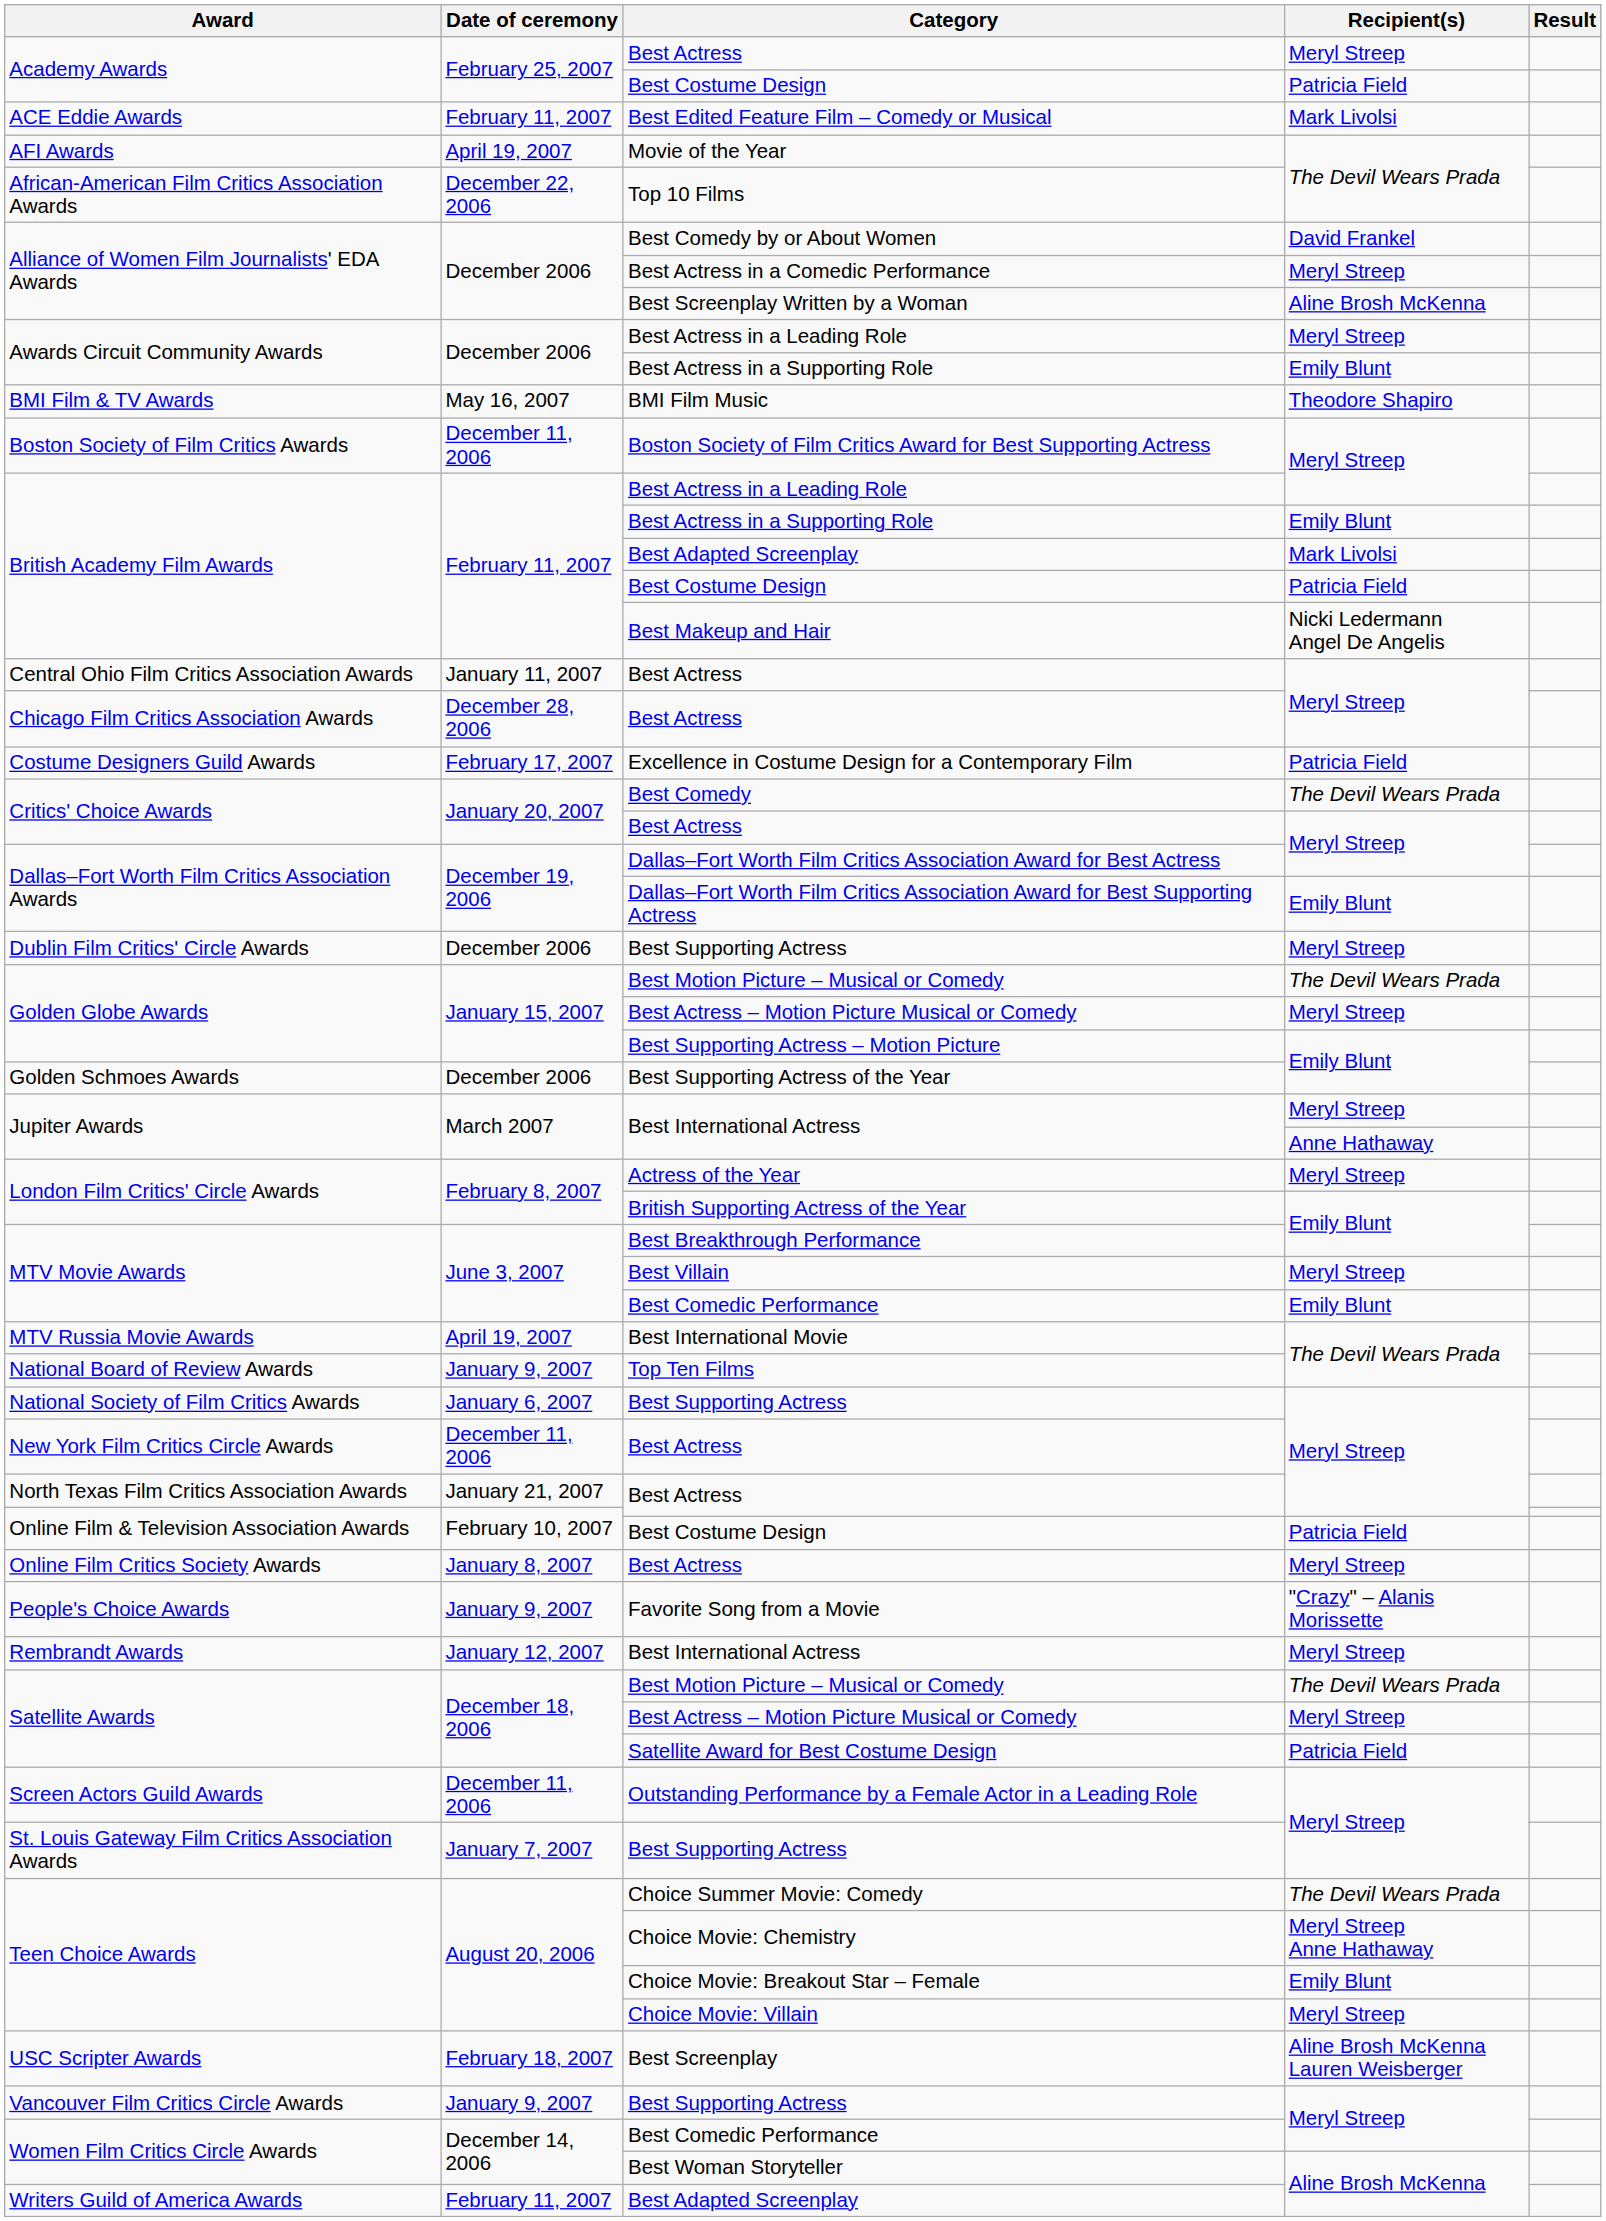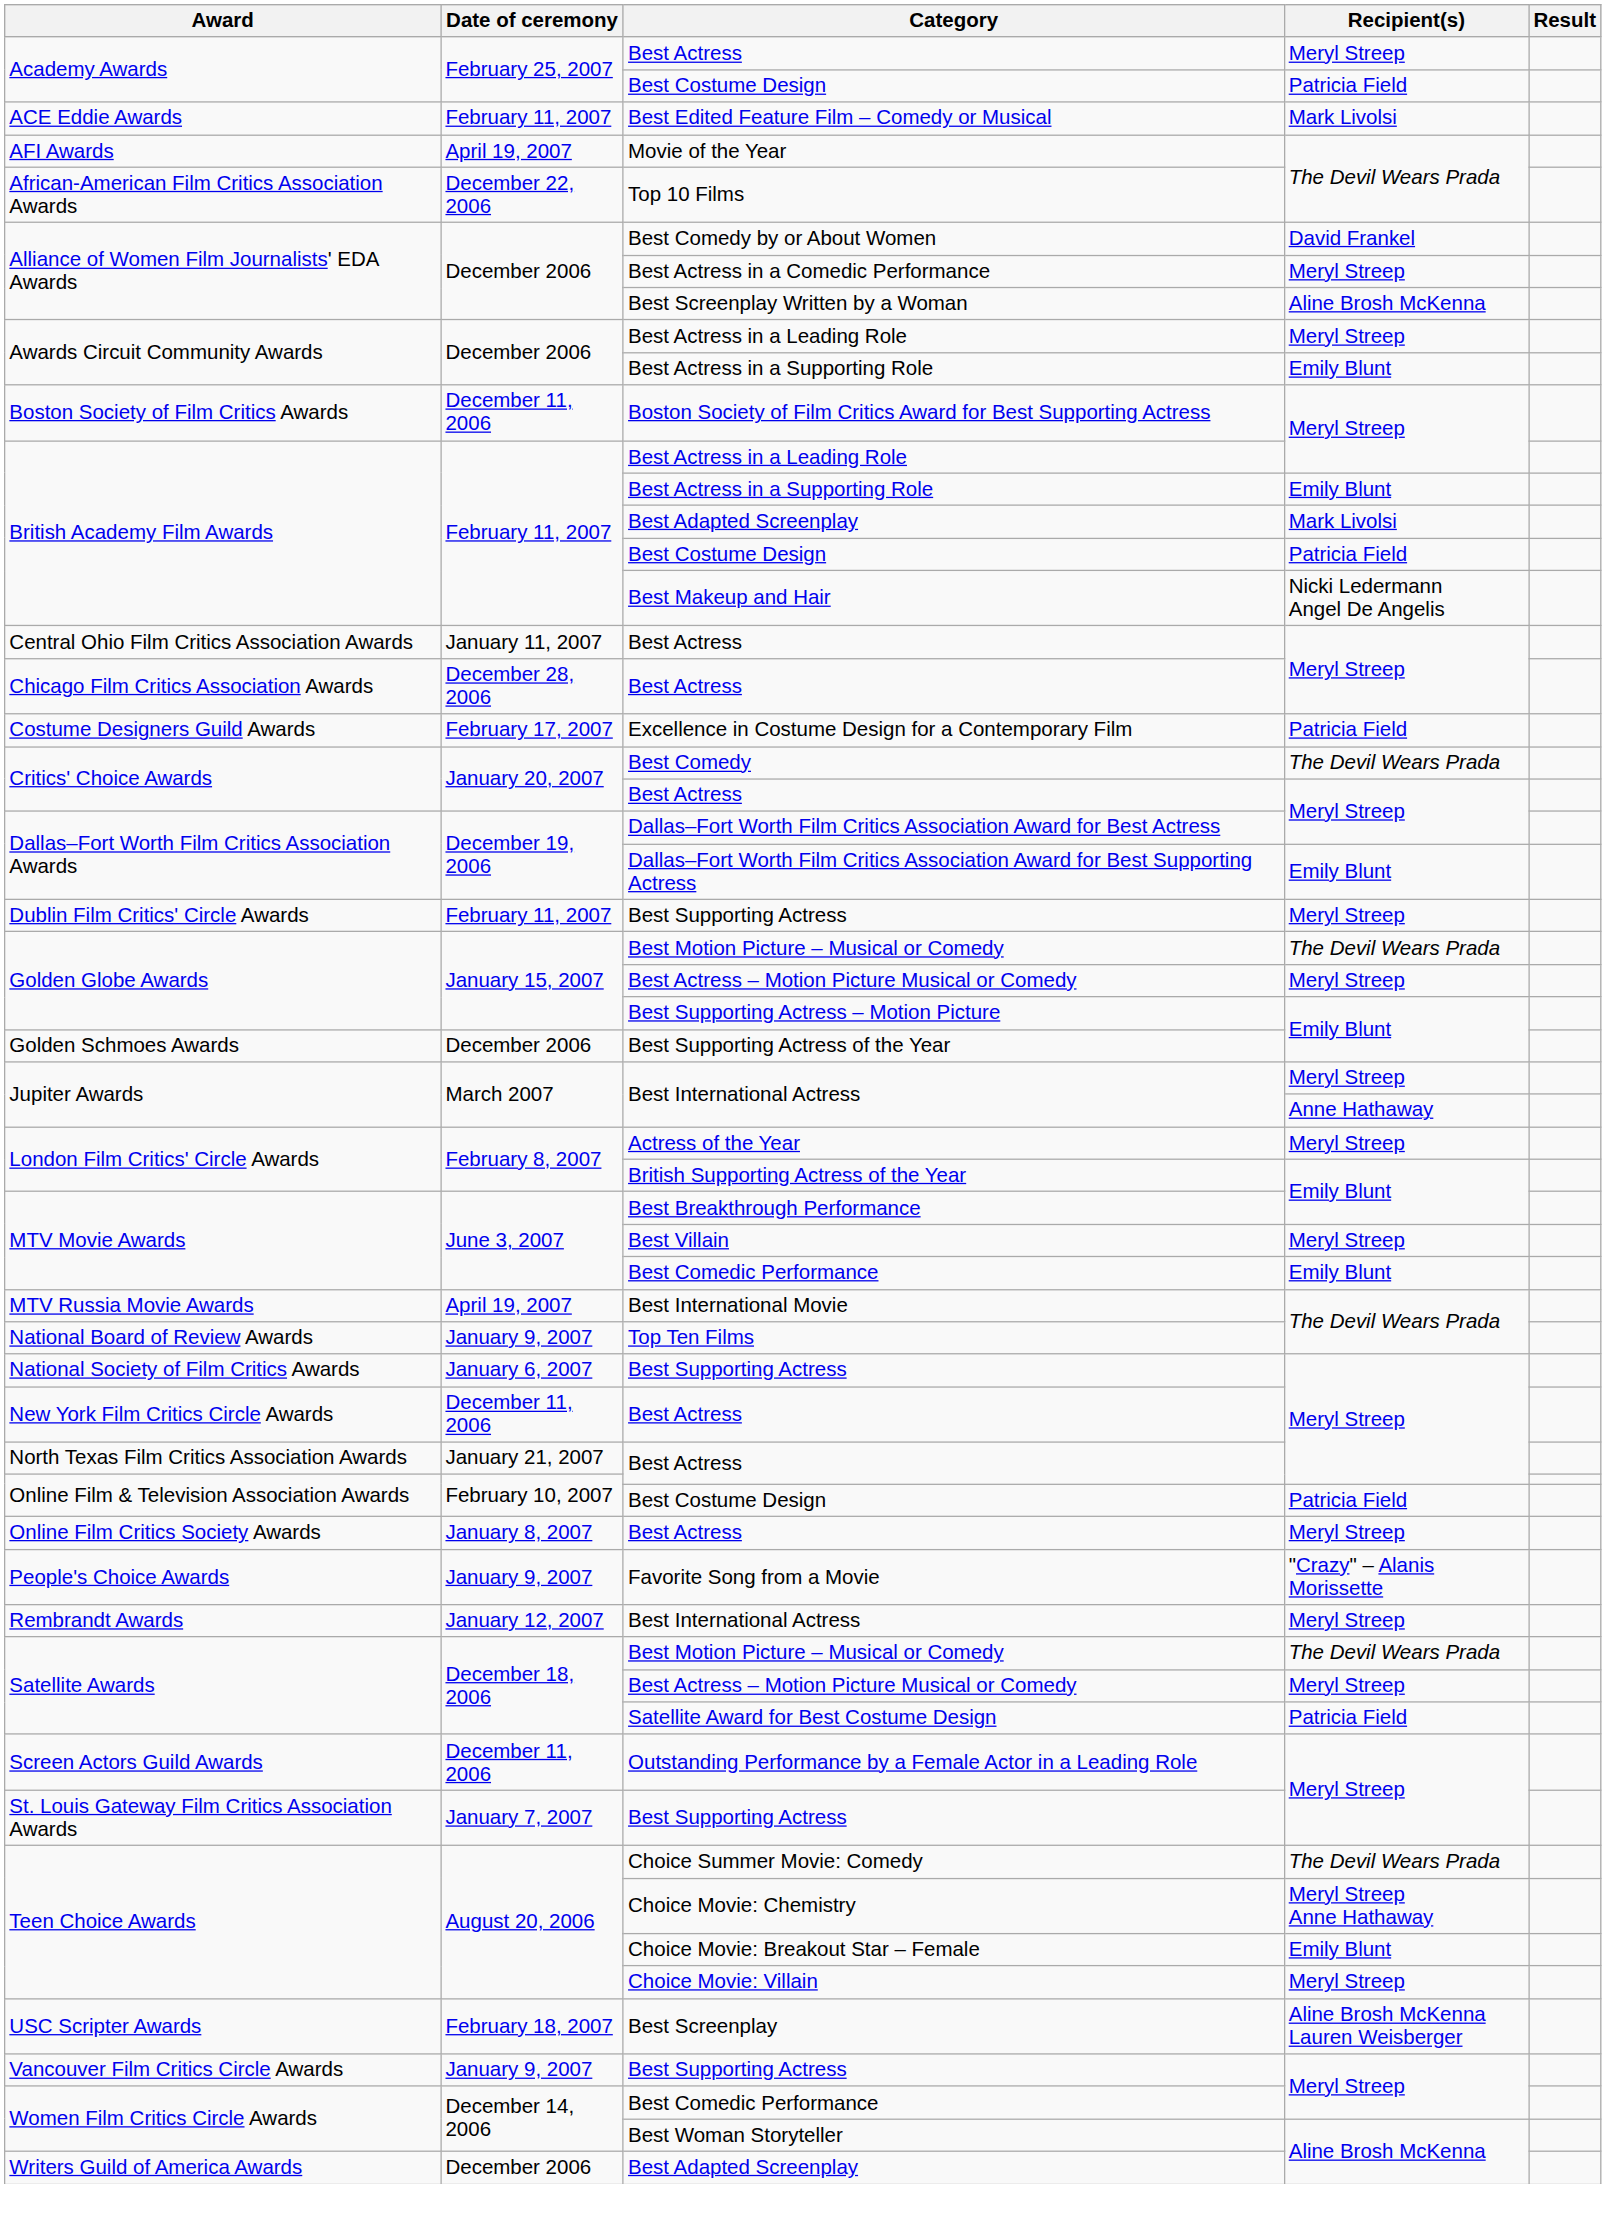 <table class="wikitable sortable">
 <tr style="background:#ccc; text-align:center;">
 <th>Award</th>
 <th>Date of ceremony</th>
 <th>Category</th>
 <th>Recipient(s)</th>
 <th>Result</th>
 </tr>
 <tr>
 <td rowspan="2"><a href='#'>Academy Awards</a></td>
 <td rowspan="2"><a href='#'>February 25, 2007</a></td>
 <td><a href='#'>Best Actress</a></td>
 <td><a href='#'>Meryl Streep</a></td>
 <td></td>
 </tr>
 <tr>
 <td><a href='#'>Best Costume Design</a></td>
 <td><a href='#'>Patricia Field</a></td>
 <td></td>
 </tr>
 <tr>
 <td><a href='#'>ACE Eddie Awards</a></td>
 <td><a href='#'>February 11, 2007</a></td>
 <td><a href='#'>Best Edited Feature Film – Comedy or Musical</a></td>
 <td><a href='#'>Mark Livolsi</a></td>
 <td></td>
 </tr>
 <tr>
 <td><a href='#'>AFI Awards</a></td>
 <td><a href='#'>April 19, 2007</a></td>
 <td>Movie of the Year</td>
 <td rowspan="2"><em>The Devil Wears Prada</em></td>
 <td></td>
 </tr>
 <tr>
 <td><a href='#'>African-American Film Critics Association</a> Awards</td>
 <td><a href='#'>December 22, 2006</a></td>
 <td>Top 10 Films</td>
 <td></td>
 </tr>
 <tr>
 <td rowspan="3"><a href='#'>Alliance of Women Film Journalists</a>' EDA Awards</td>
 <td rowspan="3">December 2006</td>
 <td>Best Comedy by or About Women</td>
 <td><a href='#'>David Frankel</a></td>
 <td></td>
 </tr>
 <tr>
 <td>Best Actress in a Comedic Performance</td>
 <td><a href='#'>Meryl Streep</a></td>
 <td></td>
 </tr>
 <tr>
 <td>Best Screenplay Written by a Woman</td>
 <td><a href='#'>Aline Brosh McKenna</a></td>
 <td></td>
 </tr>
 <tr>
 <td rowspan="2">Awards Circuit Community Awards</td>
 <td rowspan="2">December 2006</td>
 <td>Best Actress in a Leading Role</td>
 <td><a href='#'>Meryl Streep</a></td>
 <td></td>
 </tr>
 <tr>
 <td>Best Actress in a Supporting Role</td>
 <td><a href='#'>Emily Blunt</a></td>
-<td></td>
-</tr>
-<tr>
-<td><a href='#'>BMI Film & TV Awards</a></td>
-<td>May 16, 2007</td>
-<td>BMI Film Music</td>
-<td><a href='#'>Theodore Shapiro</a></td>
 <td></td>
 </tr>
 <tr>
 <td><a href='#'>Boston Society of Film Critics</a> Awards</td>
 <td><a href='#'>December 11, 2006</a></td>
 <td><a href='#'>Boston Society of Film Critics Award for Best Supporting Actress</a></td>
 <td rowspan="2"><a href='#'>Meryl Streep</a></td>
 <td></td>
 </tr>
 <tr>
 <td rowspan="5"><a href='#'>British Academy Film Awards</a></td>
 <td rowspan="5"><a href='#'>February 11, 2007</a></td>
 <td><a href='#'>Best Actress in a Leading Role</a></td>
 <td></td>
 </tr>
 <tr>
 <td><a href='#'>Best Actress in a Supporting Role</a></td>
 <td><a href='#'>Emily Blunt</a></td>
 <td></td>
 </tr>
 <tr>
 <td><a href='#'>Best Adapted Screenplay</a></td>
 <td><a href='#'>Mark Livolsi</a></td>
 <td></td>
 </tr>
 <tr>
 <td><a href='#'>Best Costume Design</a></td>
 <td><a href='#'>Patricia Field</a></td>
 <td></td>
 </tr>
 <tr>
 <td><a href='#'>Best Makeup and Hair</a></td>
 <td>Nicki Ledermann<br>Angel De Angelis</td>
 <td></td>
 </tr>
 <tr>
 <td>Central Ohio Film Critics Association Awards</td>
 <td>January 11, 2007</td>
 <td>Best Actress</td>
 <td rowspan="2"><a href='#'>Meryl Streep</a></td>
 <td></td>
 </tr>
 <tr>
 <td><a href='#'>Chicago Film Critics Association</a> Awards</td>
 <td><a href='#'>December 28, 2006</a></td>
 <td><a href='#'>Best Actress</a></td>
 <td></td>
 </tr>
 <tr>
 <td><a href='#'>Costume Designers Guild</a> Awards</td>
 <td><a href='#'>February 17, 2007</a></td>
 <td>Excellence in Costume Design for a Contemporary Film</td>
 <td><a href='#'>Patricia Field</a></td>
 <td></td>
 </tr>
 <tr>
 <td rowspan="2"><a href='#'>Critics' Choice Awards</a></td>
 <td rowspan="2"><a href='#'>January 20, 2007</a></td>
 <td><a href='#'>Best Comedy</a></td>
 <td><em>The Devil Wears Prada</em></td>
 <td></td>
 </tr>
 <tr>
 <td><a href='#'>Best Actress</a></td>
 <td rowspan="2"><a href='#'>Meryl Streep</a></td>
 <td></td>
 </tr>
 <tr>
 <td rowspan="2"><a href='#'>Dallas–Fort Worth Film Critics Association</a> Awards</td>
 <td rowspan="2"><a href='#'>December 19, 2006</a></td>
 <td><a href='#'>Dallas–Fort Worth Film Critics Association Award for Best Actress</a></td>
 <td></td>
 </tr>
 <tr>
 <td><a href='#'>Dallas–Fort Worth Film Critics Association Award for Best Supporting Actress</a></td>
 <td><a href='#'>Emily Blunt</a></td>
 <td></td>
 </tr>
 <tr>
 <td><a href='#'>Dublin Film Critics' Circle</a> Awards</td>
-<td>December 2006</td>
+<td><a href='#'>February 11, 2007</a></td>
 <td>Best Supporting Actress</td>
 <td><a href='#'>Meryl Streep</a></td>
 <td></td>
 </tr>
 <tr>
 <td rowspan="3"><a href='#'>Golden Globe Awards</a></td>
 <td rowspan="3"><a href='#'>January 15, 2007</a></td>
 <td><a href='#'>Best Motion Picture – Musical or Comedy</a></td>
 <td><em>The Devil Wears Prada</em></td>
 <td></td>
 </tr>
 <tr>
 <td><a href='#'>Best Actress – Motion Picture Musical or Comedy</a></td>
 <td><a href='#'>Meryl Streep</a></td>
 <td></td>
 </tr>
 <tr>
 <td><a href='#'>Best Supporting Actress – Motion Picture</a></td>
 <td rowspan="2"><a href='#'>Emily Blunt</a></td>
 <td></td>
 </tr>
 <tr>
 <td>Golden Schmoes Awards</td>
 <td>December 2006</td>
 <td>Best Supporting Actress of the Year</td>
 <td></td>
 </tr>
 <tr>
 <td rowspan="2">Jupiter Awards</td>
 <td rowspan="2">March 2007</td>
 <td rowspan="2">Best International Actress</td>
 <td><a href='#'>Meryl Streep</a></td>
 <td></td>
 </tr>
 <tr>
 <td><a href='#'>Anne Hathaway</a></td>
 <td></td>
 </tr>
 <tr>
 <td rowspan="2"><a href='#'>London Film Critics' Circle</a> Awards</td>
 <td rowspan="2"><a href='#'>February 8, 2007</a></td>
 <td><a href='#'>Actress of the Year</a></td>
 <td><a href='#'>Meryl Streep</a></td>
 <td></td>
 </tr>
 <tr>
 <td><a href='#'>British Supporting Actress of the Year</a></td>
 <td rowspan="2"><a href='#'>Emily Blunt</a></td>
 <td></td>
 </tr>
 <tr>
 <td rowspan="3"><a href='#'>MTV Movie Awards</a></td>
 <td rowspan="3"><a href='#'>June 3, 2007</a></td>
 <td><a href='#'>Best Breakthrough Performance</a></td>
 <td></td>
 </tr>
 <tr>
 <td><a href='#'>Best Villain</a></td>
 <td><a href='#'>Meryl Streep</a></td>
 <td></td>
 </tr>
 <tr>
 <td><a href='#'>Best Comedic Performance</a></td>
 <td><a href='#'>Emily Blunt</a></td>
 <td></td>
 </tr>
 <tr>
 <td><a href='#'>MTV Russia Movie Awards</a></td>
 <td><a href='#'>April 19, 2007</a></td>
 <td>Best International Movie</td>
 <td rowspan="2"><em>The Devil Wears Prada</em></td>
 <td></td>
 </tr>
 <tr>
 <td><a href='#'>National Board of Review</a> Awards</td>
 <td><a href='#'>January 9, 2007</a></td>
 <td><a href='#'>Top Ten Films</a></td>
 <td></td>
 </tr>
 <tr>
 <td><a href='#'>National Society of Film Critics</a> Awards</td>
 <td><a href='#'>January 6, 2007</a></td>
 <td><a href='#'>Best Supporting Actress</a></td>
 <td rowspan="4"><a href='#'>Meryl Streep</a></td>
 <td></td>
 </tr>
 <tr>
 <td><a href='#'>New York Film Critics Circle</a> Awards</td>
 <td><a href='#'>December 11, 2006</a></td>
 <td><a href='#'>Best Actress</a></td>
 <td></td>
 </tr>
 <tr>
 <td>North Texas Film Critics Association Awards</td>
 <td>January 21, 2007</td>
 <td rowspan="2">Best Actress</td>
 <td></td>
 </tr>
 <tr>
 <td rowspan="2">Online Film & Television Association Awards</td>
 <td rowspan="2">February 10, 2007</td>
 <td></td>
 </tr>
 <tr>
 <td>Best Costume Design</td>
 <td><a href='#'>Patricia Field</a></td>
 <td></td>
 </tr>
 <tr>
 <td><a href='#'>Online Film Critics Society</a> Awards</td>
 <td><a href='#'>January 8, 2007</a></td>
 <td><a href='#'>Best Actress</a></td>
 <td><a href='#'>Meryl Streep</a></td>
 <td></td>
 </tr>
 <tr>
 <td><a href='#'>People's Choice Awards</a></td>
 <td><a href='#'>January 9, 2007</a></td>
 <td>Favorite Song from a Movie</td>
 <td>"<a href='#'>Crazy</a>" – <a href='#'>Alanis Morissette</a></td>
 <td></td>
 </tr>
 <tr>
 <td><a href='#'>Rembrandt Awards</a></td>
 <td><a href='#'>January 12, 2007</a></td>
 <td>Best International Actress</td>
 <td><a href='#'>Meryl Streep</a></td>
 <td></td>
 </tr>
 <tr>
 <td rowspan="3"><a href='#'>Satellite Awards</a></td>
 <td rowspan="3"><a href='#'>December 18, 2006</a></td>
 <td><a href='#'>Best Motion Picture – Musical or Comedy</a></td>
 <td><em>The Devil Wears Prada</em></td>
 <td></td>
 </tr>
 <tr>
 <td><a href='#'>Best Actress – Motion Picture Musical or Comedy</a></td>
 <td><a href='#'>Meryl Streep</a></td>
 <td></td>
 </tr>
 <tr>
 <td><a href='#'>Satellite Award for Best Costume Design</a></td>
 <td><a href='#'>Patricia Field</a></td>
 <td></td>
 </tr>
 <tr>
 <td><a href='#'>Screen Actors Guild Awards</a></td>
 <td><a href='#'>December 11, 2006</a></td>
 <td><a href='#'>Outstanding Performance by a Female Actor in a Leading Role</a></td>
 <td rowspan="2"><a href='#'>Meryl Streep</a></td>
 <td></td>
 </tr>
 <tr>
 <td><a href='#'>St. Louis Gateway Film Critics Association</a> Awards</td>
 <td><a href='#'>January 7, 2007</a></td>
 <td><a href='#'>Best Supporting Actress</a></td>
 <td></td>
 </tr>
 <tr>
 <td rowspan="4"><a href='#'>Teen Choice Awards</a></td>
 <td rowspan="4"><a href='#'>August 20, 2006</a></td>
 <td>Choice Summer Movie: Comedy</td>
 <td><em>The Devil Wears Prada</em></td>
 <td></td>
 </tr>
 <tr>
 <td>Choice Movie: Chemistry</td>
 <td><a href='#'>Meryl Streep</a><br><a href='#'>Anne Hathaway</a></td>
 <td></td>
 </tr>
 <tr>
 <td>Choice Movie: Breakout Star – Female</td>
 <td><a href='#'>Emily Blunt</a></td>
 <td></td>
 </tr>
 <tr>
 <td><a href='#'>Choice Movie: Villain</a></td>
 <td><a href='#'>Meryl Streep</a></td>
 <td></td>
 </tr>
 <tr>
 <td><a href='#'>USC Scripter Awards</a></td>
 <td><a href='#'>February 18, 2007</a></td>
 <td>Best Screenplay</td>
 <td><a href='#'>Aline Brosh McKenna</a><br><a href='#'>Lauren Weisberger</a></td>
 <td></td>
 </tr>
 <tr>
 <td><a href='#'>Vancouver Film Critics Circle</a> Awards</td>
 <td><a href='#'>January 9, 2007</a></td>
 <td><a href='#'>Best Supporting Actress</a></td>
 <td rowspan="2"><a href='#'>Meryl Streep</a></td>
 <td></td>
 </tr>
 <tr>
 <td rowspan="2"><a href='#'>Women Film Critics Circle</a> Awards</td>
 <td rowspan="2">December 14, 2006</td>
 <td>Best Comedic Performance</td>
 <td></td>
 </tr>
 <tr>
 <td>Best Woman Storyteller</td>
 <td rowspan="2"><a href='#'>Aline Brosh McKenna</a></td>
 <td></td>
 </tr>
 <tr>
 <td><a href='#'>Writers Guild of America Awards</a></td>
-<td><a href='#'>February 11, 2007</a></td>
+<td>December 2006</td>
 <td><a href='#'>Best Adapted Screenplay</a></td>
 <td></td>
 </tr>
 </table>
